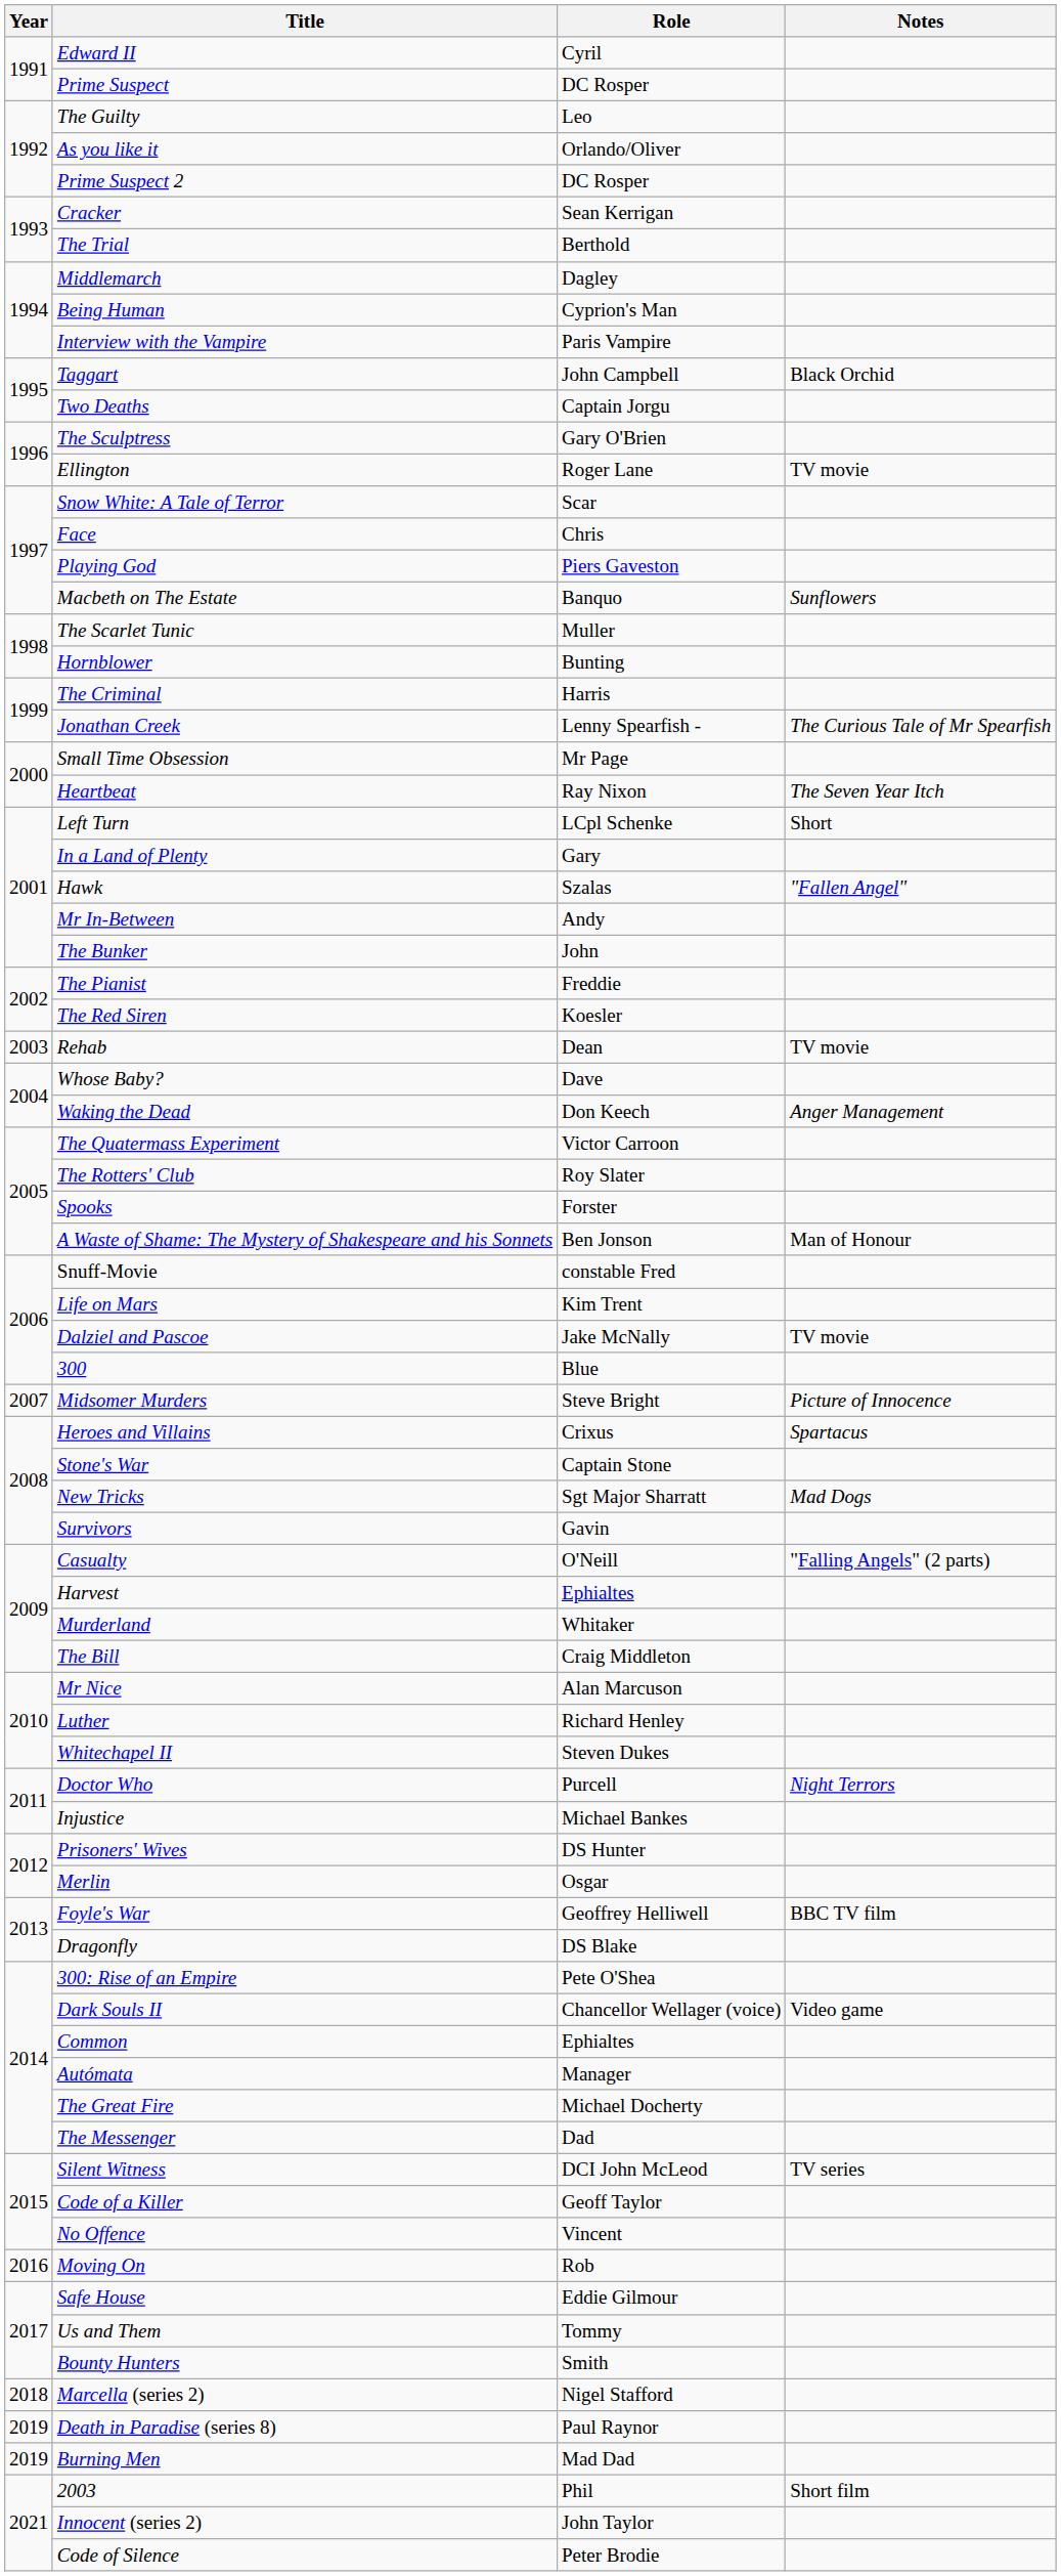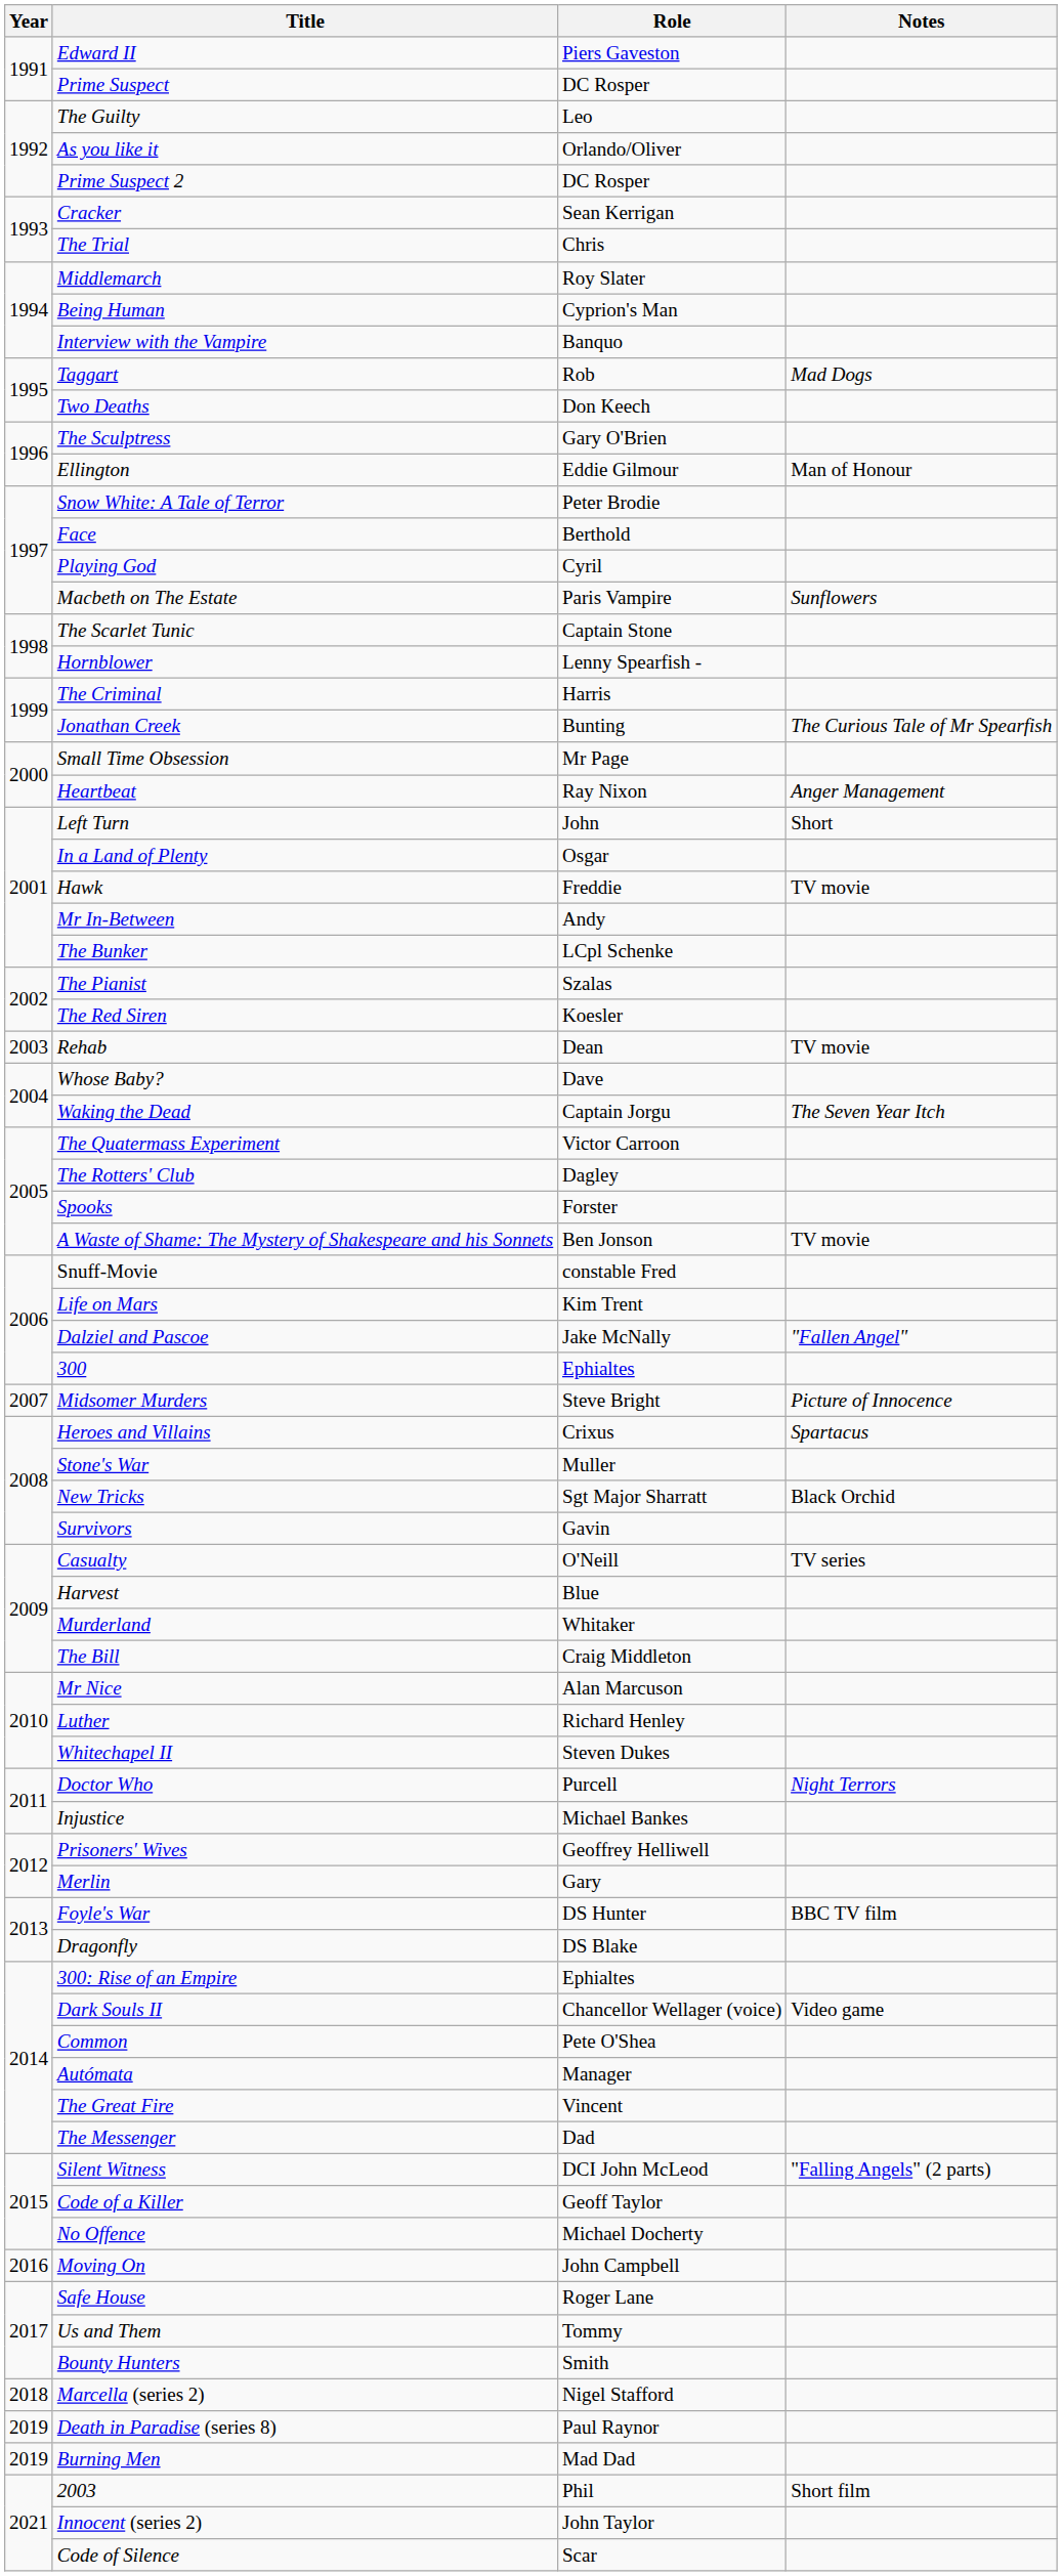 <table class="wikitable" style="font-size: 95%;">
 <tr>
 <th>Year</th>
 <th>Title</th>
 <th>Role</th>
 <th>Notes</th>
 </tr>
 <tr>
 <td rowspan="2">1991</td>
 <td><em><a href='#'>Edward II</a></em></td>
-<td>Cyril</td>
+<td><a href='#'>Piers Gaveston</a></td>
 <td></td>
 </tr>
 <tr>
 <td><em><a href='#'>Prime Suspect</a></em></td>
 <td>DC Rosper</td>
 <td></td>
 </tr>
 <tr>
 <td rowspan="3">1992</td>
 <td><em>The Guilty</em></td>
 <td>Leo</td>
 <td></td>
 </tr>
 <tr>
 <td><em><a href='#'>As you like it</a></em></td>
 <td>Orlando/Oliver</td>
 <td></td>
 </tr>
 <tr>
 <td><em><a href='#'>Prime Suspect</a> 2</em></td>
 <td>DC Rosper</td>
 <td></td>
 </tr>
 <tr>
 <td rowspan="2">1993</td>
 <td><em><a href='#'>Cracker</a></em></td>
 <td>Sean Kerrigan</td>
 <td></td>
 </tr>
 <tr>
 <td><em><a href='#'>The Trial</a></em></td>
-<td>Berthold</td>
+<td>Chris</td>
 <td></td>
 </tr>
 <tr>
 <td rowspan="3">1994</td>
 <td><em><a href='#'>Middlemarch</a></em></td>
-<td>Dagley</td>
+<td>Roy Slater</td>
 <td></td>
 </tr>
 <tr>
 <td><em><a href='#'>Being Human</a></em></td>
 <td>Cyprion's Man</td>
 <td></td>
 </tr>
 <tr>
 <td><em><a href='#'>Interview with the Vampire</a></em></td>
-<td>Paris Vampire</td>
+<td>Banquo</td>
 <td></td>
 </tr>
 <tr>
 <td rowspan="2">1995</td>
 <td><em><a href='#'>Taggart</a></em></td>
-<td>John Campbell</td>
-<td>Black Orchid</td>
+<td>Rob</td>
+<td><em>Mad Dogs</em></td>
 </tr>
 <tr>
 <td><em><a href='#'>Two Deaths</a></em></td>
-<td>Captain Jorgu</td>
+<td>Don Keech</td>
 <td></td>
 </tr>
 <tr>
 <td rowspan="2">1996</td>
 <td><em><a href='#'>The Sculptress</a></em></td>
 <td>Gary O'Brien</td>
 <td></td>
 </tr>
 <tr>
 <td><em>Ellington</em></td>
-<td>Roger Lane</td>
-<td>TV movie</td>
+<td>Eddie Gilmour</td>
+<td>Man of Honour</td>
 </tr>
 <tr>
 <td rowspan="4">1997</td>
 <td><em><a href='#'>Snow White: A Tale of Terror</a></em></td>
-<td>Scar</td>
+<td>Peter Brodie</td>
 <td></td>
 </tr>
 <tr>
 <td><em><a href='#'>Face</a></em></td>
-<td>Chris</td>
+<td>Berthold</td>
 <td></td>
 </tr>
 <tr>
 <td><em><a href='#'>Playing God</a></em></td>
-<td><a href='#'>Piers Gaveston</a></td>
+<td>Cyril</td>
 <td></td>
 </tr>
 <tr>
 <td><em>Macbeth on The Estate</em></td>
-<td>Banquo</td>
+<td>Paris Vampire</td>
 <td><em>Sunflowers</em></td>
 </tr>
 <tr>
 <td rowspan="2">1998</td>
 <td><em>The Scarlet Tunic</em></td>
-<td>Muller</td>
+<td>Captain Stone</td>
 <td></td>
 </tr>
 <tr>
 <td><em><a href='#'>Hornblower</a></em></td>
-<td>Bunting</td>
+<td>Lenny Spearfish -</td>
 <td></td>
 </tr>
 <tr>
 <td rowspan="2">1999</td>
 <td><em><a href='#'>The Criminal</a></em></td>
 <td>Harris</td>
 <td></td>
 </tr>
 <tr>
 <td><em><a href='#'>Jonathan Creek</a></em></td>
-<td>Lenny Spearfish -</td>
+<td>Bunting</td>
 <td><em>The Curious Tale of Mr Spearfish </em></td>
 </tr>
 <tr>
 <td rowspan="2">2000</td>
 <td><em>Small Time Obsession</em></td>
 <td>Mr Page</td>
 <td></td>
 </tr>
 <tr>
 <td><em><a href='#'>Heartbeat</a></em></td>
 <td>Ray Nixon</td>
-<td><em>The Seven Year Itch</em></td>
+<td><em>Anger Management</em></td>
 </tr>
 <tr>
 <td rowspan="5">2001</td>
 <td><em>Left Turn</em></td>
-<td>LCpl Schenke</td>
+<td>John</td>
 <td>Short</td>
 </tr>
 <tr>
 <td><em><a href='#'>In a Land of Plenty</a></em></td>
-<td>Gary</td>
+<td>Osgar</td>
 <td></td>
 </tr>
 <tr>
 <td><em>Hawk</em></td>
-<td>Szalas</td>
-<td><em>"<a href='#'>Fallen Angel</a>"</em></td>
+<td>Freddie</td>
+<td>TV movie</td>
 </tr>
 <tr>
 <td><em><a href='#'>Mr In-Between</a></em></td>
 <td>Andy</td>
 <td></td>
 </tr>
 <tr>
 <td><em><a href='#'>The Bunker</a></em></td>
-<td>John</td>
+<td>LCpl Schenke</td>
 <td></td>
 </tr>
 <tr>
 <td rowspan="2">2002</td>
 <td><em><a href='#'>The Pianist</a></em></td>
-<td>Freddie</td>
+<td>Szalas</td>
 <td></td>
 </tr>
 <tr>
 <td><em><a href='#'>The Red Siren</a></em></td>
 <td>Koesler</td>
 <td></td>
 </tr>
 <tr>
 <td>2003</td>
 <td><em>Rehab</em></td>
 <td>Dean</td>
 <td>TV movie</td>
 </tr>
 <tr>
 <td rowspan="2">2004</td>
 <td><em>Whose Baby?</em></td>
 <td>Dave</td>
 <td></td>
 </tr>
 <tr>
 <td><em><a href='#'>Waking the Dead</a></em></td>
-<td>Don Keech</td>
-<td><em>Anger Management</em></td>
+<td>Captain Jorgu</td>
+<td><em>The Seven Year Itch</em></td>
 </tr>
 <tr>
 <td rowspan="4">2005</td>
 <td><em><a href='#'>The Quatermass Experiment</a></em></td>
 <td>Victor Carroon</td>
 <td></td>
 </tr>
 <tr>
 <td><em><a href='#'>The Rotters' Club</a></em></td>
-<td>Roy Slater</td>
+<td>Dagley</td>
 <td></td>
 </tr>
 <tr>
 <td><em><a href='#'>Spooks</a></em></td>
 <td>Forster</td>
 <td></td>
 </tr>
 <tr>
 <td><em><a href='#'>A Waste of Shame: The Mystery of Shakespeare and his Sonnets</a></em></td>
 <td>Ben Jonson</td>
-<td>Man of Honour</td>
+<td>TV movie</td>
 </tr>
 <tr>
 <td rowspan="4">2006</td>
 <td>Snuff-Movie</td>
 <td>constable Fred</td>
 <td></td>
 </tr>
 <tr>
 <td><em><a href='#'>Life on Mars</a></em></td>
 <td>Kim Trent</td>
 <td></td>
 </tr>
 <tr>
 <td><em><a href='#'>Dalziel and Pascoe</a></em></td>
 <td>Jake McNally</td>
-<td>TV movie</td>
+<td><em>"<a href='#'>Fallen Angel</a>"</em></td>
 </tr>
 <tr>
 <td><em><a href='#'>300</a></em></td>
-<td>Blue</td>
+<td><a href='#'>Ephialtes</a></td>
 <td></td>
 </tr>
 <tr>
 <td>2007</td>
 <td><em><a href='#'>Midsomer Murders</a></em></td>
 <td>Steve Bright</td>
 <td><em>Picture of Innocence</em></td>
 </tr>
 <tr>
 <td rowspan="4">2008</td>
 <td><em><a href='#'>Heroes and Villains</a></em></td>
 <td>Crixus</td>
 <td><em>Spartacus</em></td>
 </tr>
 <tr>
 <td><em><a href='#'>Stone's War</a></em></td>
-<td>Captain Stone</td>
+<td>Muller</td>
 <td></td>
 </tr>
 <tr>
 <td><em><a href='#'>New Tricks</a></em></td>
 <td>Sgt Major Sharratt</td>
-<td><em>Mad Dogs</em></td>
+<td>Black Orchid</td>
 </tr>
 <tr>
 <td><em><a href='#'>Survivors</a></em></td>
 <td>Gavin</td>
 <td></td>
 </tr>
 <tr>
 <td rowspan="4">2009</td>
 <td><em><a href='#'>Casualty</a></em></td>
 <td>O'Neill</td>
-<td>"<a href='#'>Falling Angels</a>" (2 parts)</td>
+<td>TV series</td>
 </tr>
 <tr>
 <td><em>Harvest</em></td>
-<td><a href='#'>Ephialtes</a></td>
+<td>Blue</td>
 <td></td>
 </tr>
 <tr>
 <td><em><a href='#'>Murderland</a></em></td>
 <td>Whitaker</td>
 <td></td>
 </tr>
 <tr>
 <td><em><a href='#'>The Bill</a></em></td>
 <td>Craig Middleton</td>
 <td></td>
 </tr>
 <tr>
 <td rowspan="3">2010</td>
 <td><em><a href='#'>Mr Nice</a></em></td>
 <td>Alan Marcuson</td>
 <td></td>
 </tr>
 <tr>
 <td><em><a href='#'>Luther</a></em></td>
 <td>Richard Henley</td>
 <td></td>
 </tr>
 <tr>
 <td><em><a href='#'>Whitechapel II</a></em></td>
 <td>Steven Dukes</td>
 <td></td>
 </tr>
 <tr>
 <td rowspan="2">2011</td>
 <td><em><a href='#'>Doctor Who</a></em></td>
 <td>Purcell</td>
 <td><em><a href='#'>Night Terrors</a></em></td>
 </tr>
 <tr>
 <td><em>Injustice</em></td>
 <td>Michael Bankes</td>
 <td></td>
 </tr>
 <tr>
 <td rowspan="2">2012</td>
 <td><em><a href='#'>Prisoners' Wives</a></em></td>
-<td>DS Hunter</td>
+<td>Geoffrey Helliwell</td>
 <td></td>
 </tr>
 <tr>
 <td><em><a href='#'>Merlin</a></em></td>
-<td>Osgar</td>
+<td>Gary</td>
 <td></td>
 </tr>
 <tr>
 <td rowspan="2">2013</td>
 <td><em><a href='#'>Foyle's War</a></em></td>
-<td>Geoffrey Helliwell</td>
+<td>DS Hunter</td>
 <td>BBC TV film</td>
 </tr>
 <tr>
 <td><em>Dragonfly</em></td>
 <td>DS Blake</td>
 <td></td>
 </tr>
 <tr>
 <td rowspan="6">2014</td>
 <td><em><a href='#'>300: Rise of an Empire</a></em></td>
-<td>Pete O'Shea</td>
+<td>Ephialtes</td>
 <td></td>
 </tr>
 <tr>
 <td><em><a href='#'>Dark Souls II</a></em></td>
 <td>Chancellor Wellager (voice)</td>
 <td>Video game</td>
 </tr>
 <tr>
 <td><em><a href='#'>Common</a></em></td>
-<td>Ephialtes</td>
+<td>Pete O'Shea</td>
 <td></td>
 </tr>
 <tr>
 <td><em><a href='#'>Autómata</a></em></td>
 <td>Manager</td>
 <td></td>
 </tr>
 <tr>
 <td><em><a href='#'>The Great Fire</a></em></td>
-<td>Michael Docherty</td>
+<td>Vincent</td>
 <td></td>
 </tr>
 <tr>
 <td><em><a href='#'>The Messenger</a></em></td>
 <td>Dad</td>
 <td></td>
 </tr>
 <tr>
 <td rowspan="3">2015</td>
 <td><em><a href='#'>Silent Witness</a></em></td>
 <td>DCI John McLeod</td>
-<td>TV series</td>
+<td>"<a href='#'>Falling Angels</a>" (2 parts)</td>
 </tr>
 <tr>
 <td><em><a href='#'>Code of a Killer</a></em></td>
 <td>Geoff Taylor</td>
 <td></td>
 </tr>
 <tr>
 <td><em><a href='#'>No Offence</a></em></td>
-<td>Vincent</td>
+<td>Michael Docherty</td>
 <td></td>
 </tr>
 <tr>
 <td>2016</td>
 <td><em><a href='#'>Moving On</a></em></td>
-<td>Rob</td>
+<td>John Campbell</td>
 <td></td>
 </tr>
 <tr>
 <td rowspan="3">2017</td>
 <td><em><a href='#'>Safe House</a></em></td>
-<td>Eddie Gilmour</td>
+<td>Roger Lane</td>
 <td></td>
 </tr>
 <tr>
 <td><em>Us and Them</em></td>
 <td>Tommy</td>
 <td></td>
 </tr>
 <tr>
 <td><em><a href='#'>Bounty Hunters</a></em></td>
 <td>Smith</td>
 <td></td>
 </tr>
 <tr>
 <td>2018</td>
 <td><em><a href='#'>Marcella</a></em> (series 2)</td>
 <td>Nigel Stafford</td>
 <td></td>
 </tr>
 <tr>
 <td>2019</td>
 <td><em><a href='#'>Death in Paradise</a></em> (series 8)</td>
 <td>Paul Raynor</td>
 <td></td>
 </tr>
 <tr>
 <td>2019</td>
 <td><em><a href='#'>Burning Men</a></em></td>
 <td>Mad Dad</td>
 <td></td>
 </tr>
 <tr>
 <td rowspan="3">2021</td>
 <td><em>2003</em></td>
 <td>Phil</td>
 <td>Short film</td>
 </tr>
 <tr>
 <td><em><a href='#'>Innocent</a></em> (series 2)</td>
 <td>John Taylor</td>
 <td></td>
 </tr>
 <tr>
 <td><em>Code of Silence</em></td>
-<td>Peter Brodie</td>
+<td>Scar</td>
 <td></td>
 </tr>
 </table>
